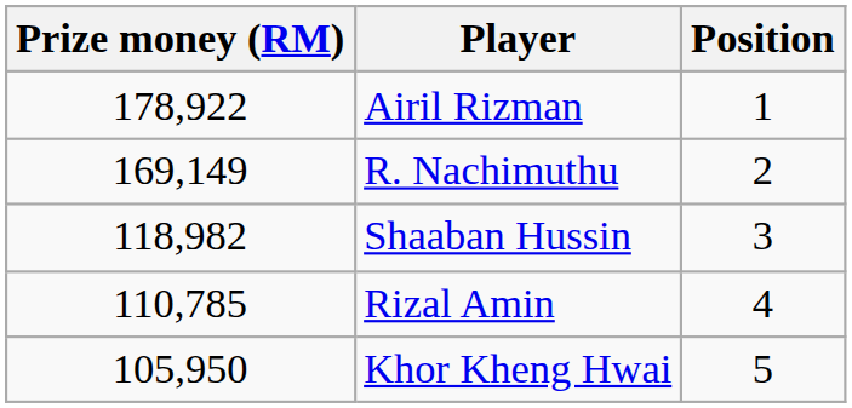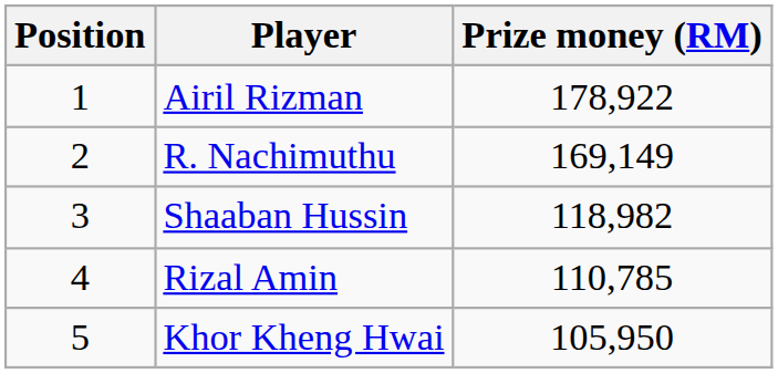 <table class=wikitable>
 <tr>
+<th>Position</th>
+<th>Player</th>
 <th>Prize money (<a href='#'>RM</a>)</th>
-<th>Player</th>
-<th>Position</th>
 </tr>
 <tr>
+<td align=center>1</td>
+<td> <a href='#'>Airil Rizman</a></td>
 <td align=center>178,922</td>
-<td> <a href='#'>Airil Rizman</a></td>
-<td align=center>1</td>
 </tr>
 <tr>
+<td align=center>2</td>
+<td> <a href='#'>R. Nachimuthu</a></td>
 <td align=center>169,149</td>
-<td> <a href='#'>R. Nachimuthu</a></td>
-<td align=center>2</td>
 </tr>
 <tr>
+<td align=center>3</td>
+<td> <a href='#'>Shaaban Hussin</a></td>
 <td align=center>118,982</td>
-<td> <a href='#'>Shaaban Hussin</a></td>
-<td align=center>3</td>
 </tr>
 <tr>
+<td align=center>4</td>
+<td> <a href='#'>Rizal Amin</a></td>
 <td align=center>110,785</td>
-<td> <a href='#'>Rizal Amin</a></td>
-<td align=center>4</td>
 </tr>
 <tr>
+<td align=center>5</td>
+<td> <a href='#'>Khor Kheng Hwai</a></td>
 <td align=center>105,950</td>
-<td> <a href='#'>Khor Kheng Hwai</a></td>
-<td align=center>5</td>
 </tr>
 </table>
